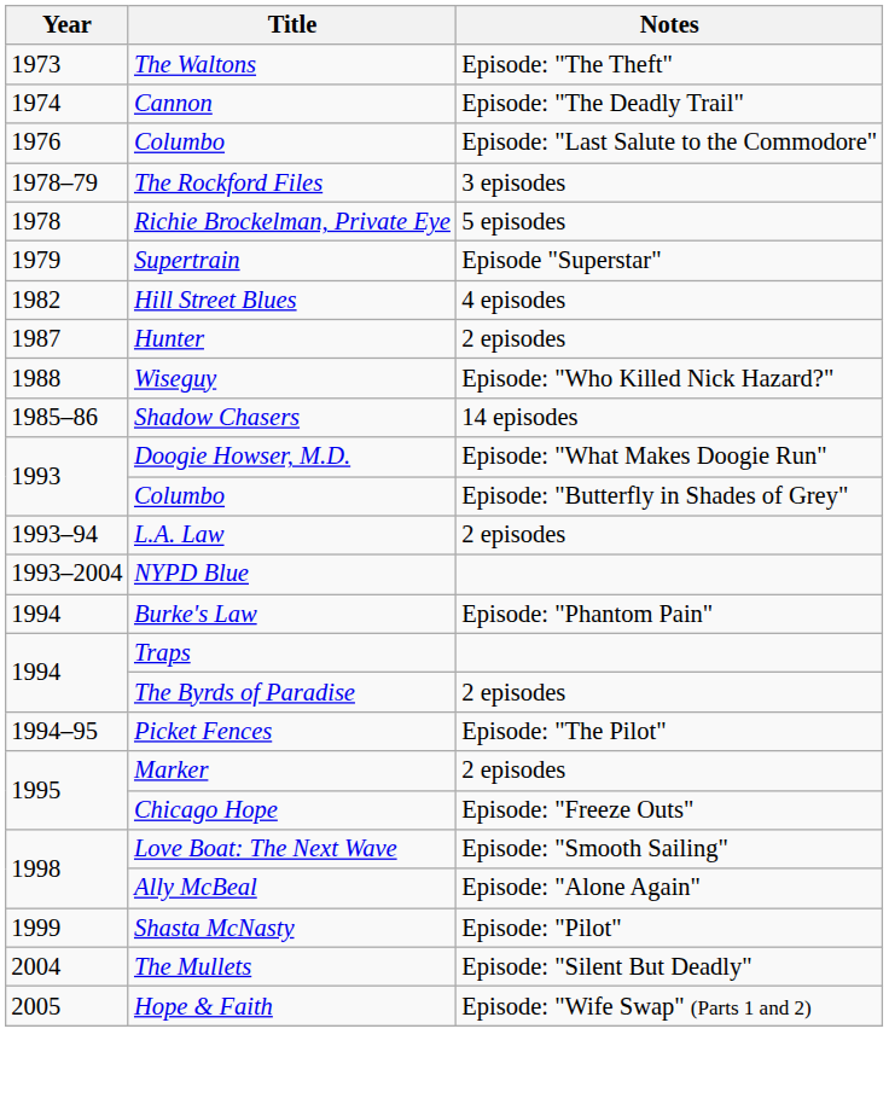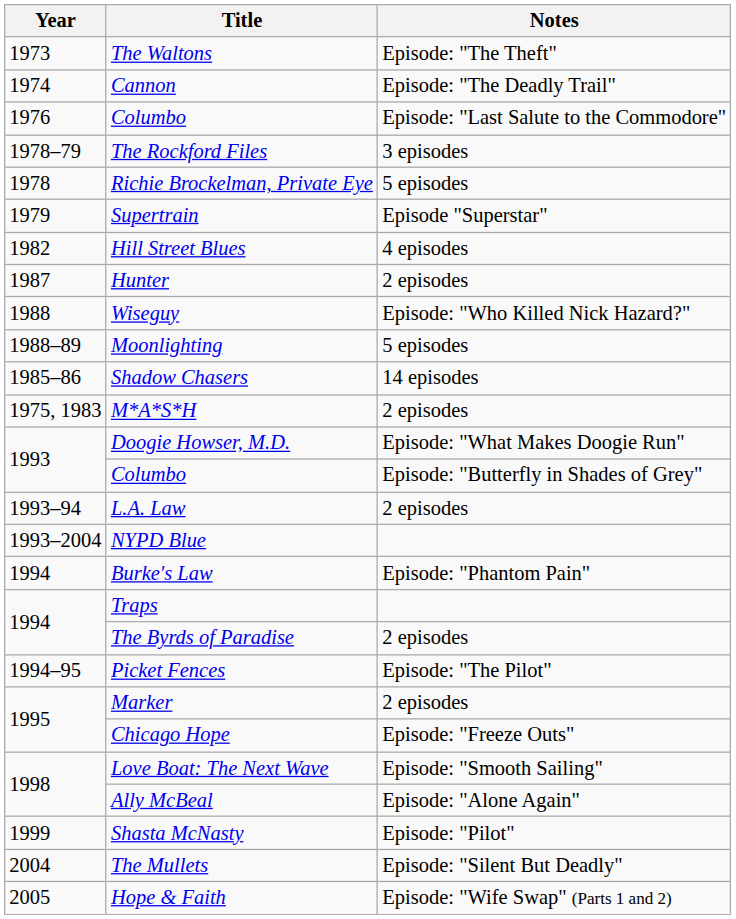 <table class="wikitable">
 <tr>
 <th>Year</th>
 <th>Title</th>
 <th>Notes</th>
 </tr>
 <tr>
 <td>1973</td>
 <td><em><a href='#'>The Waltons</a></em></td>
 <td>Episode: "The Theft"</td>
 </tr>
 <tr>
 <td>1974</td>
 <td><em><a href='#'>Cannon</a></em></td>
 <td>Episode: "The Deadly Trail"</td>
 </tr>
 <tr>
 <td>1976</td>
 <td><em><a href='#'>Columbo</a></em></td>
 <td>Episode: "Last Salute to the Commodore"</td>
 </tr>
 <tr>
 <td>1978–79</td>
 <td><em><a href='#'>The Rockford Files</a></em></td>
 <td>3 episodes</td>
 </tr>
 <tr>
 <td>1978</td>
 <td><em><a href='#'>Richie Brockelman, Private Eye</a></em></td>
 <td>5 episodes</td>
 </tr>
 <tr>
 <td>1979</td>
 <td><em><a href='#'>Supertrain</a></em></td>
 <td>Episode "Superstar"</td>
 </tr>
 <tr>
 <td>1982</td>
 <td><em><a href='#'>Hill Street Blues</a></em></td>
 <td>4 episodes</td>
 </tr>
 <tr>
 <td>1987</td>
 <td><em><a href='#'>Hunter</a></em></td>
 <td>2 episodes</td>
 </tr>
 <tr>
 <td>1988</td>
 <td><em><a href='#'>Wiseguy</a></em></td>
 <td>Episode: "Who Killed Nick Hazard?"</td>
 </tr>
 <tr>
+<td>1988–89</td>
+<td><em><a href='#'>Moonlighting</a></em></td>
+<td>5 episodes</td>
+</tr>
+<tr>
 <td>1985–86</td>
 <td><em><a href='#'>Shadow Chasers</a></em></td>
 <td>14 episodes</td>
+</tr>
+<tr>
+<td>1975, 1983</td>
+<td><em><a href='#'>M*A*S*H</a></em></td>
+<td>2 episodes</td>
 </tr>
 <tr>
 <td rowspan=2>1993</td>
 <td><em><a href='#'>Doogie Howser, M.D.</a></em></td>
 <td>Episode: "What Makes Doogie Run"</td>
 </tr>
 <tr>
 <td><em><a href='#'>Columbo</a></em></td>
 <td>Episode: "Butterfly in Shades of Grey"</td>
 </tr>
 <tr>
 <td>1993–94</td>
 <td><em><a href='#'>L.A. Law</a></em></td>
 <td>2 episodes</td>
 </tr>
 <tr>
 <td>1993–2004</td>
 <td><em><a href='#'>NYPD Blue</a></em></td>
 <td></td>
 </tr>
 <tr>
 <td>1994</td>
 <td><em><a href='#'>Burke's Law</a></em></td>
 <td>Episode: "Phantom Pain"</td>
 </tr>
 <tr>
 <td rowspan=2>1994</td>
 <td><em><a href='#'>Traps</a></em></td>
 <td></td>
 </tr>
 <tr>
 <td><em><a href='#'>The Byrds of Paradise</a></em></td>
 <td>2 episodes</td>
 </tr>
 <tr>
 <td>1994–95</td>
 <td><em><a href='#'>Picket Fences</a></em></td>
 <td>Episode: "The Pilot"</td>
 </tr>
 <tr>
 <td rowspan=2>1995</td>
 <td><em><a href='#'>Marker</a></em></td>
 <td>2 episodes</td>
 </tr>
 <tr>
 <td><em><a href='#'>Chicago Hope</a></em></td>
 <td>Episode: "Freeze Outs"</td>
 </tr>
 <tr>
 <td rowspan=2>1998</td>
 <td><em><a href='#'>Love Boat: The Next Wave</a></em></td>
 <td>Episode: "Smooth Sailing"</td>
 </tr>
 <tr>
 <td><em><a href='#'>Ally McBeal</a></em></td>
 <td>Episode: "Alone Again"</td>
 </tr>
 <tr>
 <td>1999</td>
 <td><em><a href='#'>Shasta McNasty</a></em></td>
 <td>Episode: "Pilot"</td>
 </tr>
 <tr>
 <td>2004</td>
 <td><em><a href='#'>The Mullets</a></em></td>
 <td>Episode: "Silent But Deadly"</td>
 </tr>
 <tr>
 <td>2005</td>
 <td><em><a href='#'>Hope & Faith</a></em></td>
 <td>Episode: "Wife Swap" <small>(Parts 1 and 2)</small></td>
 </tr>
 <tr>
 </tr>
 </table>
